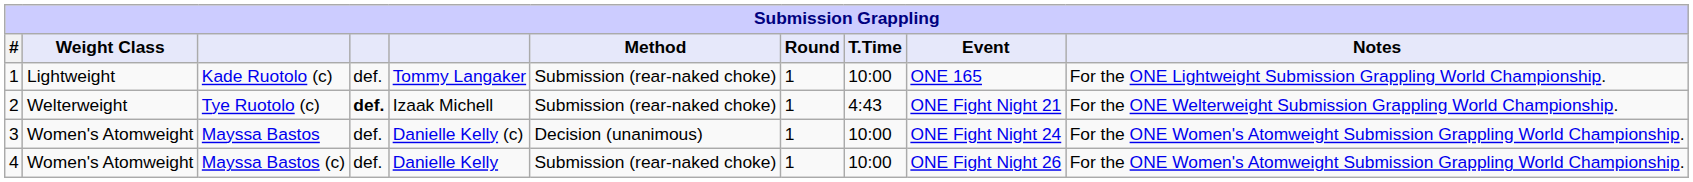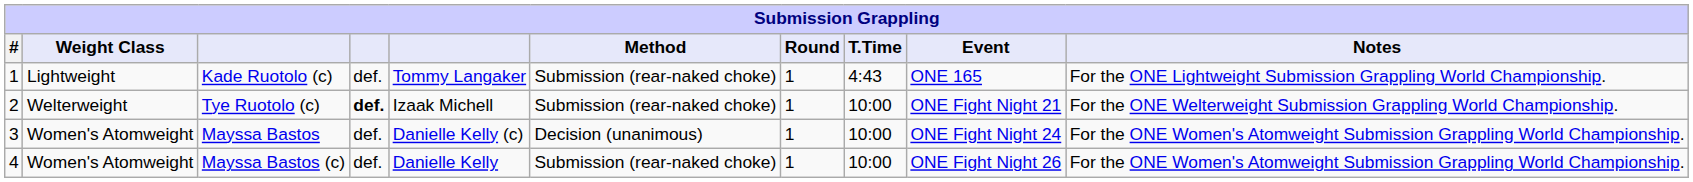 <table class="wikitable" style="font-size: 75%;">
 <tr>
 <th colspan="10" style="background-color: #ccf; color: #000080; text-align: center;"><strong>Submission Grappling</strong></th>
 </tr>
 <tr>
 <th scope="col">#</th>
 <th colspan="1" style="background-color: #E6E8FA; color: #000000; text-align: center;">Weight Class</th>
 <th colspan="1" style="background-color: #E6E8FA; color: #000000; text-align: center;"></th>
 <th colspan="1" style="background-color: #E6E8FA; color: #000000; text-align: center;"></th>
 <th colspan="1" style="background-color: #E6E8FA; color: #000000; text-align: center;"></th>
 <th colspan="1" style="background-color: #E6E8FA; color: #000000; text-align: center;">Method</th>
 <th colspan="1" style="background-color: #E6E8FA; color: #000000; text-align: center;">Round</th>
 <th colspan="1" style="background-color: #E6E8FA; color: #000000; text-align: center;">T.Time</th>
 <th colspan="1" style="background-color: #E6E8FA; color: #000000; text-align: center;">Event</th>
 <th colspan="1" style="background-color: #E6E8FA; color: #000000; text-align: center;">Notes</th>
 </tr>
 <tr>
 <td>1</td>
 <td>Lightweight</td>
 <td><a href='#'>Kade Ruotolo</a> (c)</td>
 <td>def.</td>
 <td><a href='#'>Tommy Langaker</a></td>
 <td>Submission (rear-naked choke)</td>
 <td>1</td>
-<td>10:00</td>
+<td>4:43</td>
 <td><a href='#'>ONE 165</a></td>
 <td>For the <a href='#'>ONE Lightweight Submission Grappling World Championship</a>.</td>
 </tr>
 <tr>
 <td>2</td>
 <td>Welterweight</td>
 <td><a href='#'>Tye Ruotolo</a> (c)</td>
 <td><strong>def.</strong></td>
 <td>Izaak Michell</td>
 <td>Submission (rear-naked choke)</td>
 <td>1</td>
-<td>4:43</td>
+<td>10:00</td>
 <td><a href='#'>ONE Fight Night 21</a></td>
 <td>For the <a href='#'>ONE Welterweight Submission Grappling World Championship</a>.</td>
 </tr>
 <tr>
 <td>3</td>
 <td>Women's Atomweight</td>
 <td><a href='#'>Mayssa Bastos</a></td>
 <td>def.</td>
 <td><a href='#'>Danielle Kelly</a> (c)</td>
 <td>Decision (unanimous)</td>
 <td>1</td>
 <td>10:00</td>
 <td><a href='#'>ONE Fight Night 24</a></td>
 <td>For the <a href='#'>ONE Women's Atomweight Submission Grappling World Championship</a>.</td>
 </tr>
 <tr>
 <td>4</td>
 <td>Women's Atomweight</td>
 <td><a href='#'>Mayssa Bastos</a> (c)</td>
 <td>def.</td>
 <td><a href='#'>Danielle Kelly</a></td>
 <td>Submission (rear-naked choke)</td>
 <td>1</td>
 <td>10:00</td>
 <td><a href='#'>ONE Fight Night 26</a></td>
 <td>For the <a href='#'>ONE Women's Atomweight Submission Grappling World Championship</a>.</td>
 </tr>
 </table>
